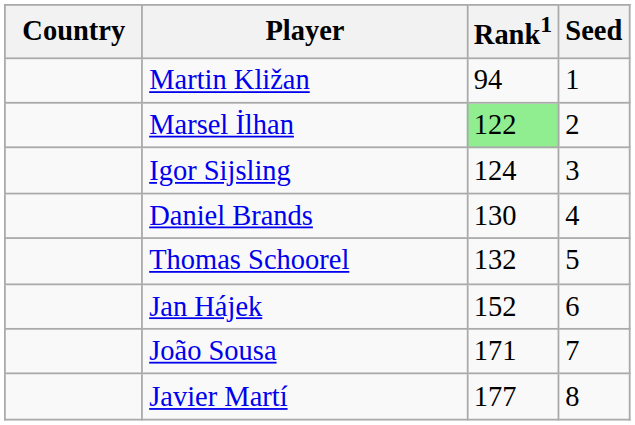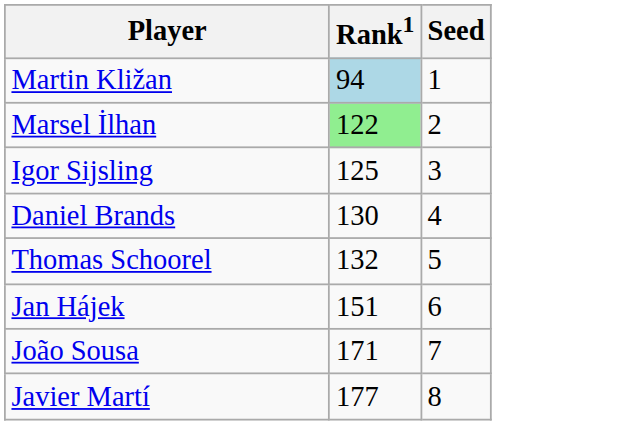 <table class="sortable wikitable">
 <tr>
-<th width="70">Country</th>
 <th width="175">Player</th>
 <th>Rank<sup>1</sup></th>
 <th>Seed</th>
 </tr>
 <tr>
-<td></td>
 <td><a href='#'>Martin Kližan</a></td>
-<td>94</td>
+<td style="background: lightblue;">94</td>
 <td>1</td>
 </tr>
 <tr>
-<td></td>
 <td><a href='#'>Marsel İlhan</a></td>
 <td style="background: lightgreen;">122</td>
 <td>2</td>
 </tr>
 <tr>
-<td></td>
 <td><a href='#'>Igor Sijsling</a></td>
-<td>124</td>
+<td>125</td>
 <td>3</td>
 </tr>
 <tr>
-<td></td>
 <td><a href='#'>Daniel Brands</a></td>
 <td>130</td>
 <td>4</td>
 </tr>
 <tr>
-<td></td>
 <td><a href='#'>Thomas Schoorel</a></td>
 <td>132</td>
 <td>5</td>
 </tr>
 <tr>
-<td></td>
 <td><a href='#'>Jan Hájek</a></td>
-<td>152</td>
+<td>151</td>
 <td>6</td>
 </tr>
 <tr>
-<td></td>
 <td><a href='#'>João Sousa</a></td>
 <td>171</td>
 <td>7</td>
 </tr>
 <tr>
-<td></td>
 <td><a href='#'>Javier Martí</a></td>
 <td>177</td>
 <td>8</td>
 </tr>
 </table>
